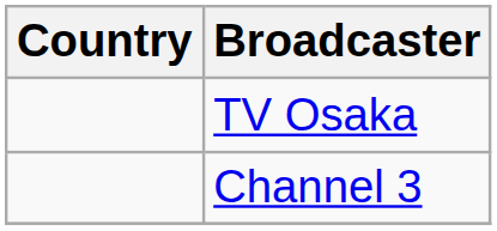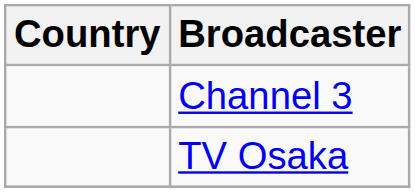 <table class="wikitable">
 <tr>
 <th align=center>Country</th>
 <th align=center>Broadcaster</th>
 </tr>
 <tr>
 <td></td>
-<td><a href='#'>TV Osaka</a></td>
+<td><a href='#'>Channel 3</a></td>
 </tr>
 <tr>
 <td></td>
-<td><a href='#'>Channel 3</a></td>
+<td><a href='#'>TV Osaka</a></td>
 </tr>
 <tr>
 </tr>
 </table>
